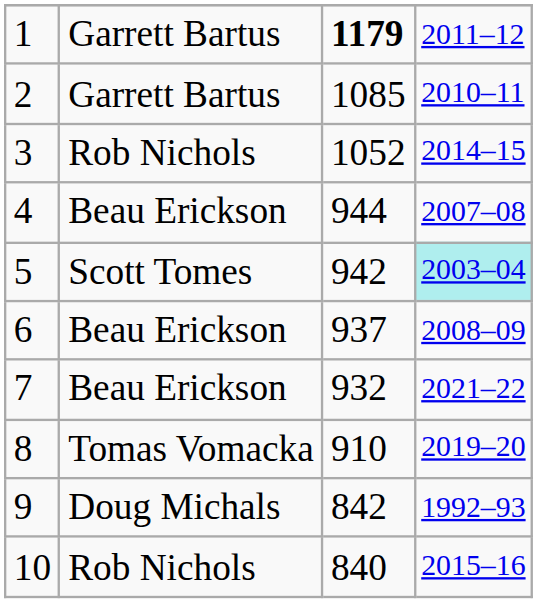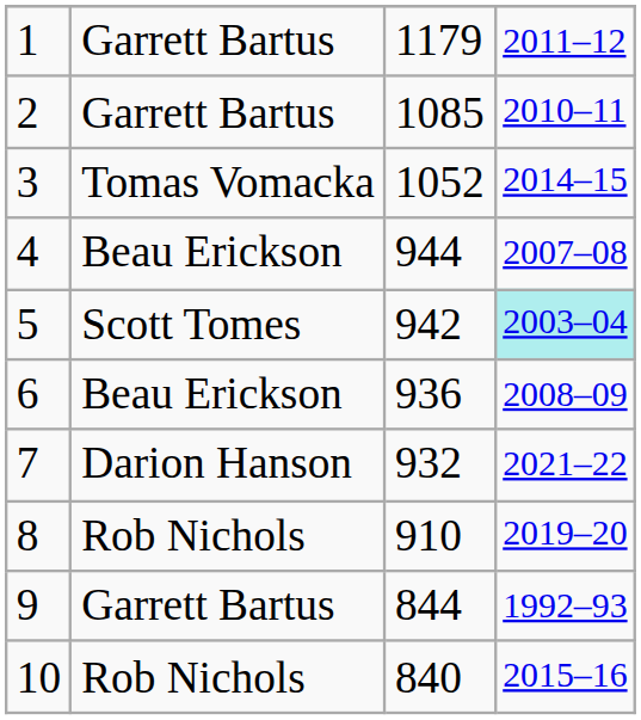 <table class="wikitable">
 <tr>
 </tr>
 <tr>
 <td>1</td>
 <td>Garrett Bartus</td>
-<td><strong>1179</strong></td>
+<td>1179</td>
 <td style="font-size:80%;"><a href='#'>2011–12</a></td>
 </tr>
 <tr>
 <td>2</td>
 <td>Garrett Bartus</td>
 <td>1085</td>
 <td style="font-size:80%;"><a href='#'>2010–11</a></td>
 </tr>
 <tr>
 <td>3</td>
-<td>Rob Nichols</td>
+<td>Tomas Vomacka</td>
 <td>1052</td>
 <td style="font-size:80%;"><a href='#'>2014–15</a></td>
 </tr>
 <tr>
 <td>4</td>
 <td>Beau Erickson</td>
 <td>944</td>
 <td style="font-size:80%;"><a href='#'>2007–08</a></td>
 </tr>
 <tr>
 <td>5</td>
 <td>Scott Tomes</td>
 <td>942</td>
 <td style="background: paleturquoise; font-size:80%;"><a href='#'>2003–04</a></td>
 </tr>
 <tr>
 <td>6</td>
 <td>Beau Erickson</td>
-<td>937</td>
+<td>936</td>
 <td style="font-size:80%;"><a href='#'>2008–09</a></td>
 </tr>
 <tr>
 <td>7</td>
-<td>Beau Erickson</td>
+<td>Darion Hanson</td>
 <td>932</td>
 <td style="font-size:80%;"><a href='#'>2021–22</a></td>
 </tr>
 <tr>
 <td>8</td>
-<td>Tomas Vomacka</td>
+<td>Rob Nichols</td>
 <td>910</td>
 <td style="font-size:80%;"><a href='#'>2019–20</a></td>
 </tr>
 <tr>
 <td>9</td>
-<td>Doug Michals</td>
-<td>842</td>
+<td>Garrett Bartus</td>
+<td>844</td>
 <td style="font-size:80%;"><a href='#'>1992–93</a></td>
 </tr>
 <tr>
 <td>10</td>
 <td>Rob Nichols</td>
 <td>840</td>
 <td style="font-size:80%;"><a href='#'>2015–16</a></td>
 </tr>
 </table>
